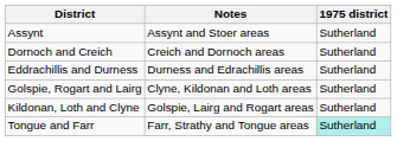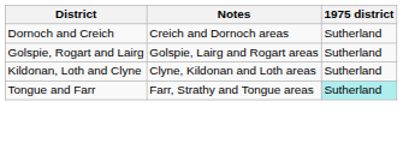 <table class="wikitable">
 <tr>
 <th>District</th>
 <th>Notes</th>
 <th>1975 district</th>
 </tr>
 <tr>
-<td>Assynt</td>
-<td>Assynt and Stoer areas</td>
-<td>Sutherland</td>
-</tr>
-<tr>
 <td>Dornoch and Creich</td>
 <td>Creich and Dornoch areas</td>
 <td>Sutherland</td>
 </tr>
 <tr>
-<td>Eddrachillis and Durness</td>
-<td>Durness and Edrachillis areas</td>
-<td>Sutherland</td>
-</tr>
-<tr>
 <td>Golspie, Rogart and Lairg</td>
-<td>Clyne, Kildonan and Loth areas</td>
+<td>Golspie, Lairg and Rogart areas</td>
 <td>Sutherland</td>
 </tr>
 <tr>
 <td>Kildonan, Loth and Clyne</td>
-<td>Golspie, Lairg and Rogart areas</td>
+<td>Clyne, Kildonan and Loth areas</td>
 <td>Sutherland</td>
 </tr>
 <tr>
 <td>Tongue and Farr</td>
 <td>Farr, Strathy and Tongue areas</td>
 <td style="background: paleturquoise;">Sutherland</td>
 </tr>
 </table>
